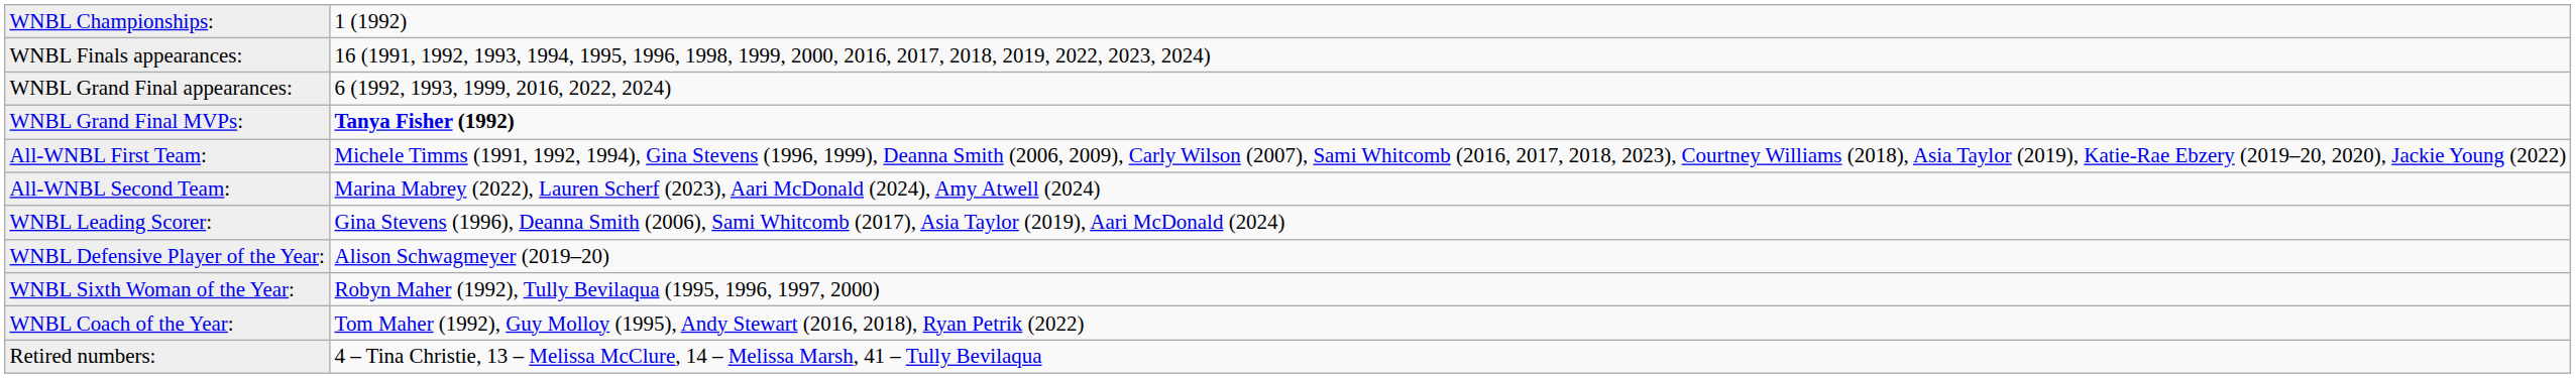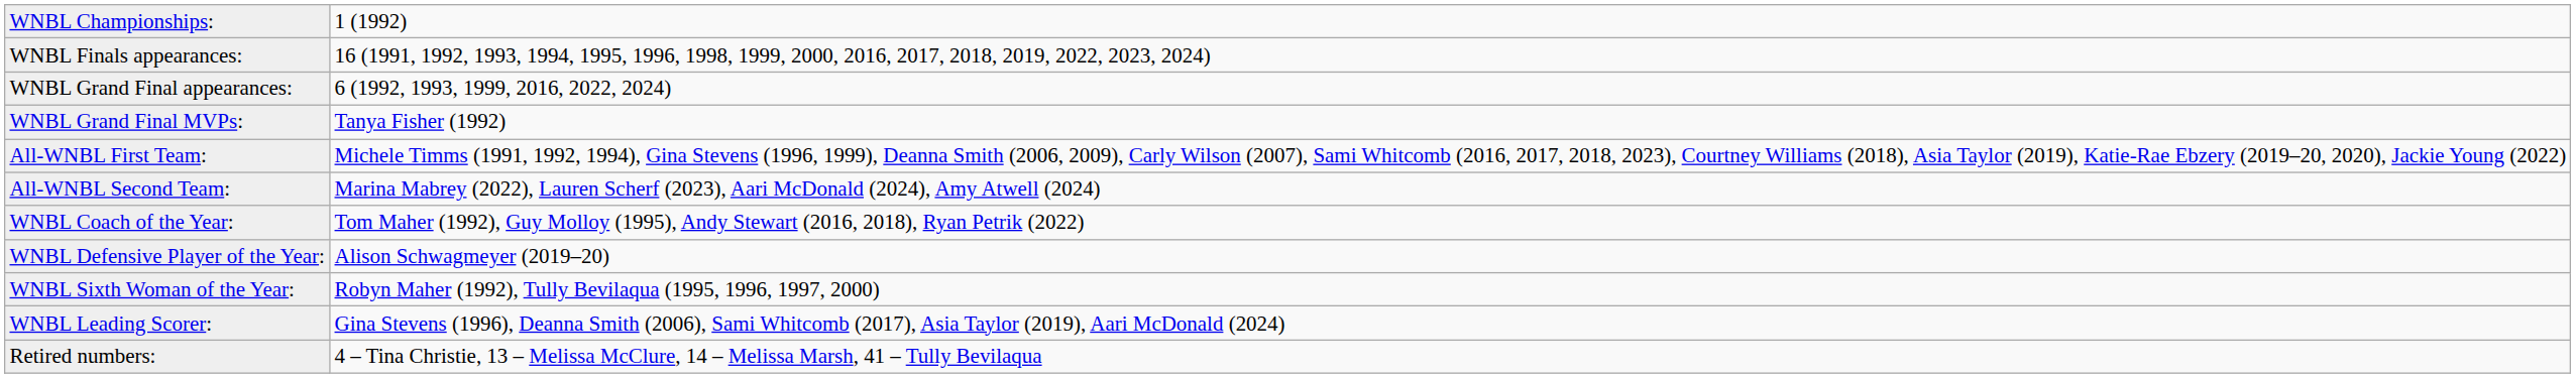 <table class="wikitable">
 <tr align=left>
 <td style="background:#efefef;"><a href='#'>WNBL Championships</a>:</td>
 <td>1 (1992)</td>
 </tr>
 <tr>
 <td style="background:#efefef;">WNBL Finals appearances:</td>
 <td>16 (1991, 1992, 1993, 1994, 1995, 1996, 1998, 1999, 2000, 2016, 2017, 2018, 2019, 2022, 2023, 2024)</td>
 </tr>
 <tr>
 <td style="background:#efefef;">WNBL Grand Final appearances:</td>
 <td>6 (1992, 1993, 1999, 2016, 2022, 2024)</td>
 </tr>
 <tr>
 <td style="background:#efefef;"><a href='#'>WNBL Grand Final MVPs</a>:</td>
-<td><strong><a href='#'>Tanya Fisher</a> (1992)</strong></td>
+<td><a href='#'>Tanya Fisher</a> (1992)</td>
 </tr>
 <tr>
 <td style="background:#efefef;"><a href='#'>All-WNBL First Team</a>:</td>
 <td><a href='#'>Michele Timms</a> (1991, 1992, 1994), <a href='#'>Gina Stevens</a> (1996, 1999), <a href='#'>Deanna Smith</a> (2006, 2009), <a href='#'>Carly Wilson</a> (2007), <a href='#'>Sami Whitcomb</a> (2016, 2017, 2018, 2023), <a href='#'>Courtney Williams</a> (2018), <a href='#'>Asia Taylor</a> (2019), <a href='#'>Katie-Rae Ebzery</a> (2019–20, 2020), <a href='#'>Jackie Young</a> (2022)</td>
 </tr>
 <tr>
 <td style="background:#efefef;"><a href='#'>All-WNBL Second Team</a>:</td>
 <td><a href='#'>Marina Mabrey</a> (2022), <a href='#'>Lauren Scherf</a> (2023), <a href='#'>Aari McDonald</a> (2024), <a href='#'>Amy Atwell</a> (2024)</td>
 </tr>
 <tr>
-<td style="background:#efefef;"><a href='#'>WNBL Leading Scorer</a>:</td>
-<td><a href='#'>Gina Stevens</a> (1996), <a href='#'>Deanna Smith</a> (2006), <a href='#'>Sami Whitcomb</a> (2017), <a href='#'>Asia Taylor</a> (2019), <a href='#'>Aari McDonald</a> (2024)</td>
+<td style="background:#efefef;"><a href='#'>WNBL Coach of the Year</a>:</td>
+<td><a href='#'>Tom Maher</a> (1992), <a href='#'>Guy Molloy</a> (1995), <a href='#'>Andy Stewart</a> (2016, 2018), <a href='#'>Ryan Petrik</a> (2022)</td>
 </tr>
 <tr>
 <td style="background:#efefef;"><a href='#'>WNBL Defensive Player of the Year</a>:</td>
 <td><a href='#'>Alison Schwagmeyer</a> (2019–20)</td>
 </tr>
 <tr>
 <td style="background:#efefef;"><a href='#'>WNBL Sixth Woman of the Year</a>:</td>
 <td><a href='#'>Robyn Maher</a> (1992), <a href='#'>Tully Bevilaqua</a> (1995, 1996, 1997, 2000)</td>
 </tr>
 <tr>
-<td style="background:#efefef;"><a href='#'>WNBL Coach of the Year</a>:</td>
-<td><a href='#'>Tom Maher</a> (1992), <a href='#'>Guy Molloy</a> (1995), <a href='#'>Andy Stewart</a> (2016, 2018), <a href='#'>Ryan Petrik</a> (2022)</td>
+<td style="background:#efefef;"><a href='#'>WNBL Leading Scorer</a>:</td>
+<td><a href='#'>Gina Stevens</a> (1996), <a href='#'>Deanna Smith</a> (2006), <a href='#'>Sami Whitcomb</a> (2017), <a href='#'>Asia Taylor</a> (2019), <a href='#'>Aari McDonald</a> (2024)</td>
 </tr>
 <tr>
 <td style="background:#efefef;">Retired numbers:</td>
 <td>4 – Tina Christie, 13 – <a href='#'>Melissa McClure</a>, 14 – <a href='#'>Melissa Marsh</a>, 41 – <a href='#'>Tully Bevilaqua</a></td>
 </tr>
 </table>
